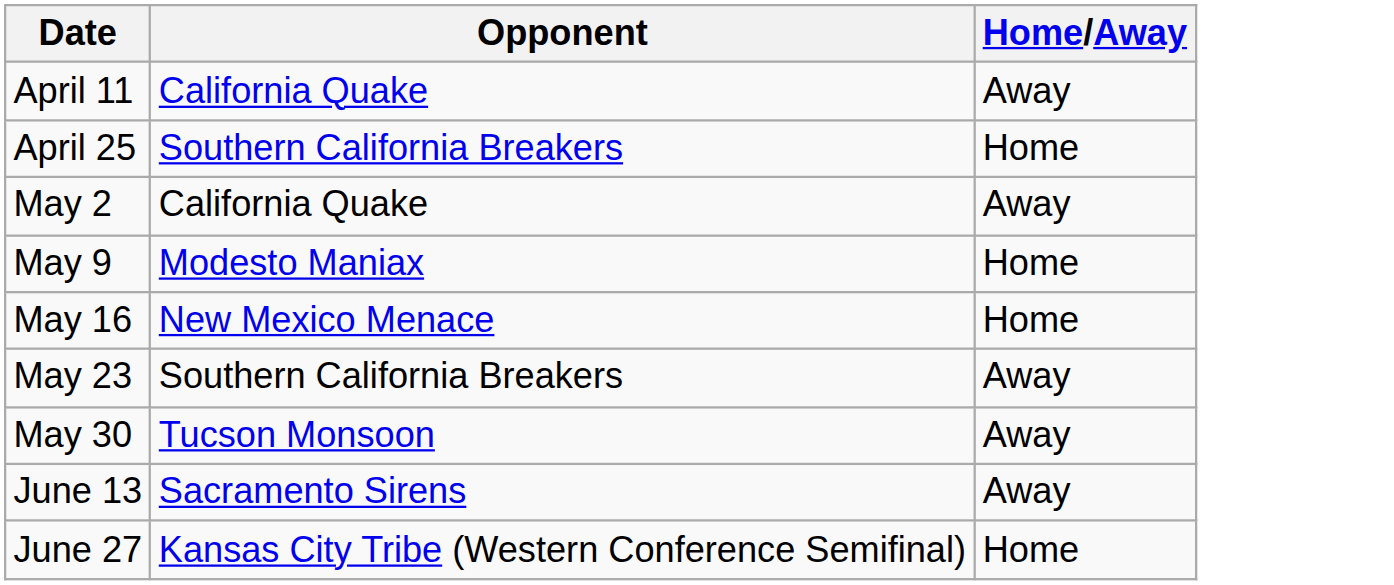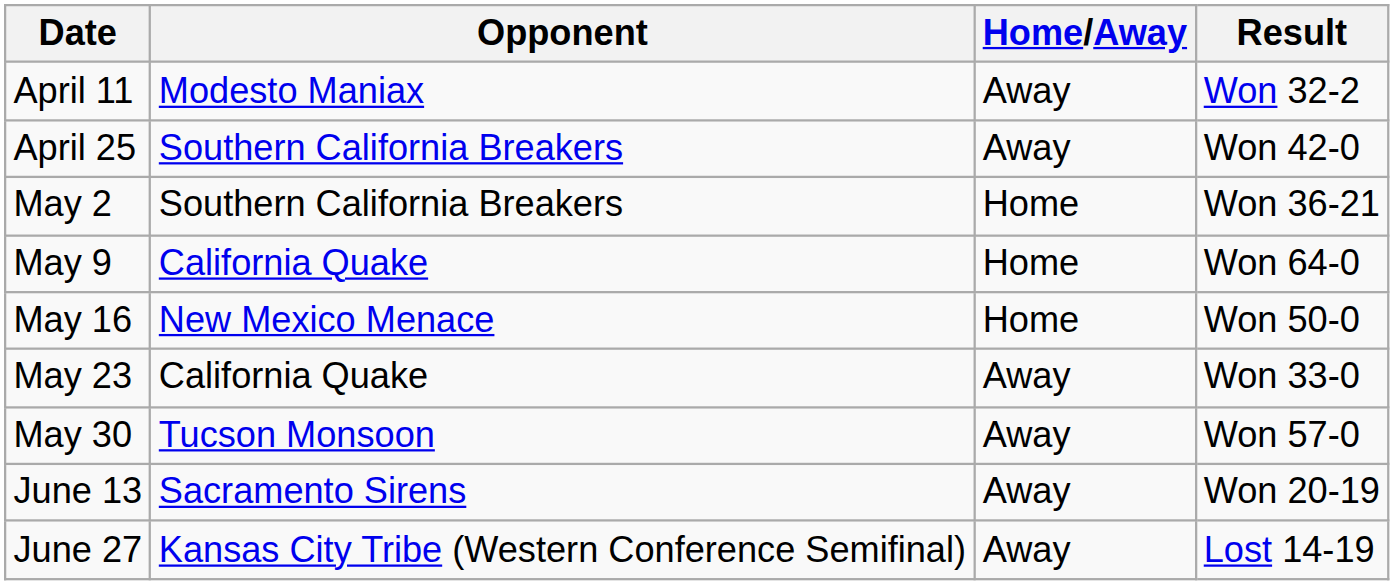 <table class="wikitable">
 <tr>
 <th>Date</th>
 <th>Opponent</th>
 <th><a href='#'>Home</a>/<a href='#'>Away</a></th>
+<th>Result</th>
 </tr>
 <tr>
 <td>April 11</td>
-<td><a href='#'>California Quake</a></td>
+<td><a href='#'>Modesto Maniax</a></td>
 <td>Away</td>
+<td><a href='#'>Won</a> 32-2</td>
 </tr>
 <tr>
 <td>April 25</td>
 <td><a href='#'>Southern California Breakers</a></td>
-<td>Home</td>
+<td>Away</td>
+<td>Won 42-0</td>
 </tr>
 <tr>
 <td>May 2</td>
-<td>California Quake</td>
-<td>Away</td>
+<td>Southern California Breakers</td>
+<td>Home</td>
+<td>Won 36-21</td>
 </tr>
 <tr>
 <td>May 9</td>
-<td><a href='#'>Modesto Maniax</a></td>
+<td><a href='#'>California Quake</a></td>
 <td>Home</td>
+<td>Won 64-0</td>
 </tr>
 <tr>
 <td>May 16</td>
 <td><a href='#'>New Mexico Menace</a></td>
 <td>Home</td>
+<td>Won 50-0</td>
 </tr>
 <tr>
 <td>May 23</td>
-<td>Southern California Breakers</td>
+<td>California Quake</td>
 <td>Away</td>
+<td>Won 33-0</td>
 </tr>
 <tr>
 <td>May 30</td>
 <td><a href='#'>Tucson Monsoon</a></td>
 <td>Away</td>
+<td>Won 57-0</td>
 </tr>
 <tr>
 <td>June 13</td>
 <td><a href='#'>Sacramento Sirens</a></td>
 <td>Away</td>
+<td>Won 20-19</td>
 </tr>
 <tr>
 <td>June 27</td>
 <td><a href='#'>Kansas City Tribe</a> (Western Conference Semifinal)</td>
-<td>Home</td>
+<td>Away</td>
+<td><a href='#'>Lost</a> 14-19</td>
 </tr>
 </table>
